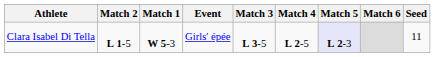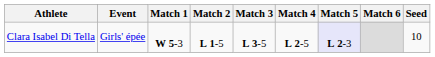 <table class="wikitable" border="1" style="font-size:90%">
 <tr>
 <th>Athlete</th>
+<th>Event</th>
+<th>Match 1</th>
 <th>Match 2</th>
-<th>Match 1</th>
-<th>Event</th>
 <th>Match 3</th>
 <th>Match 4</th>
 <th>Match 5</th>
 <th>Match 6</th>
 <th>Seed</th>
 </tr>
 <tr>
 <td><a href='#'>Clara Isabel Di Tella</a></td>
+<td><a href='#'>Girls' épée</a></td>
+<td align=center><br> <strong>W</strong> <strong>5</strong>-3</td>
 <td align=center><br> <strong>L</strong> <strong>1</strong>-5</td>
-<td align=center><br> <strong>W</strong> <strong>5</strong>-3</td>
-<td><a href='#'>Girls' épée</a></td>
 <td align=center><br> <strong>L</strong> <strong>3</strong>-5</td>
 <td align=center><br> <strong>L</strong> <strong>2</strong>-5</td>
 <td align=center style="background: lavender;"><br> <strong>L</strong> <strong>2</strong>-3</td>
 <td bgcolor=#DCDCDC></td>
-<td align=center>11</td>
+<td align=center>10</td>
 </tr>
 </table>
